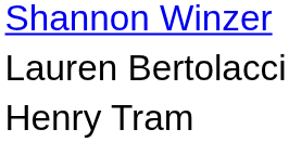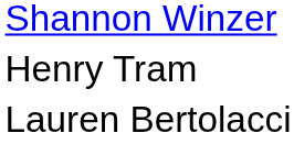 <table>
 <tr>
 <th></th>
 <td> <a href='#'>Shannon Winzer</a></td>
 </tr>
 <tr>
 <th></th>
-<td>Lauren Bertolacci</td>
+<td>Henry Tram</td>
 </tr>
 <tr>
 <th></th>
-<td>Henry Tram</td>
+<td>Lauren Bertolacci</td>
 </tr>
 </table>
